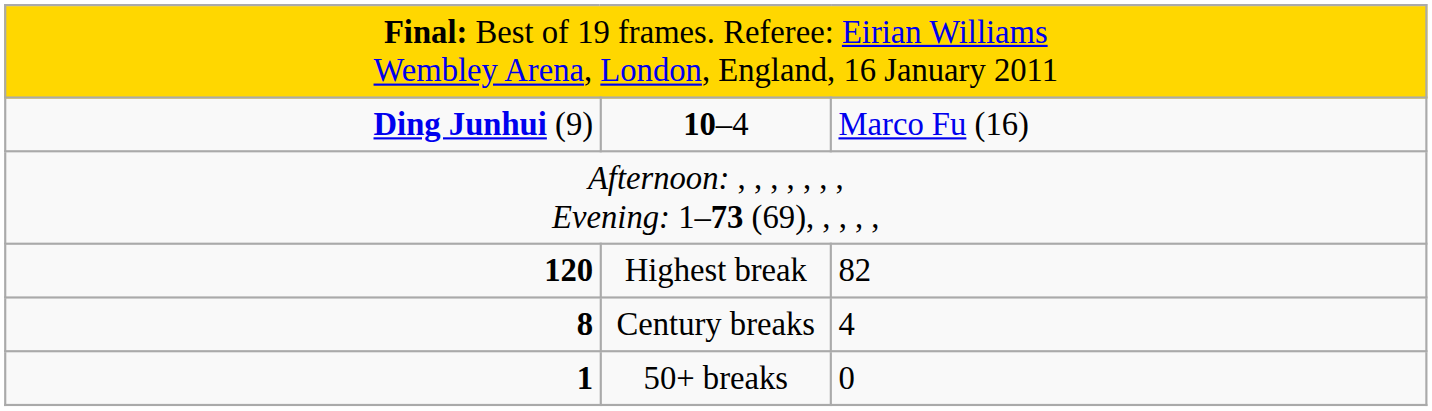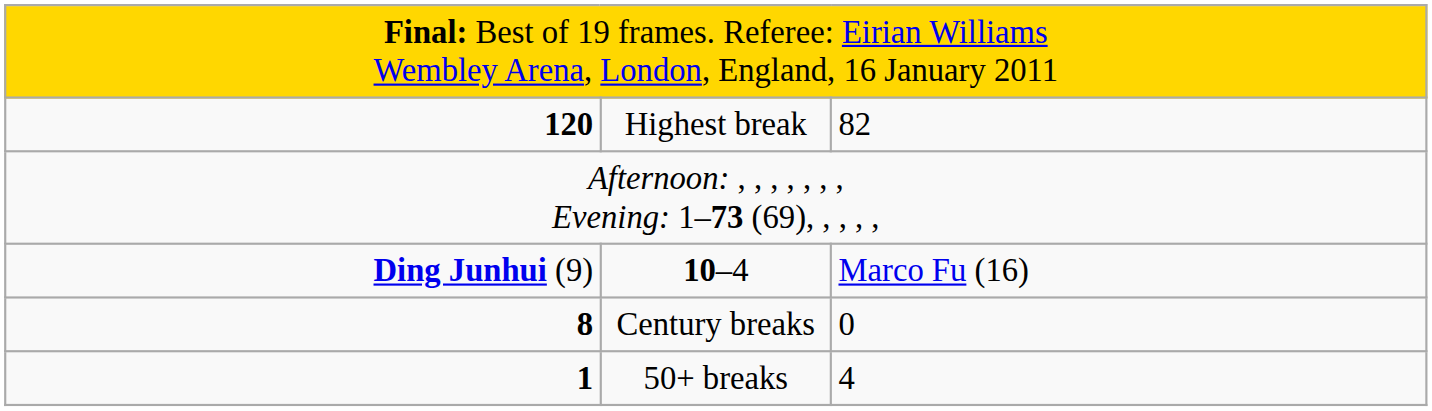 <table class="wikitable" style="font-size: 95%; margin: 1em auto 1em auto;">
 <tr>
 <td colspan="3" align="center" bgcolor="#ffd700"><strong>Final:</strong> Best of 19 frames. Referee: <a href='#'>Eirian Williams</a><br><a href='#'>Wembley Arena</a>, <a href='#'>London</a>, England, 16 January 2011</td>
+</tr>
+<tr>
+<td align="right"><strong>120</strong></td>
+<td align="center">Highest break</td>
+<td>82</td>
+</tr>
+<tr>
+<td colspan="3" align="center" style="font-size: 100%"><em>Afternoon:</em> , , , , , , ,  <br><em>Evening:</em> 1–<strong>73</strong> (69), , , , , </td>
 </tr>
 <tr>
 <td width = "270" align="right"><strong><a href='#'>Ding Junhui</a></strong> (9)<br></td>
 <td width = "100" align="center"><strong>10</strong>–4</td>
 <td width = "270"><a href='#'>Marco Fu</a> (16)<br></td>
 </tr>
 <tr>
-<td colspan="3" align="center" style="font-size: 100%"><em>Afternoon:</em> , , , , , , ,  <br><em>Evening:</em> 1–<strong>73</strong> (69), , , , , </td>
-</tr>
-<tr>
-<td align="right"><strong>120</strong></td>
-<td align="center">Highest break</td>
-<td>82</td>
-</tr>
-<tr>
 <td align="right"><strong>8</strong></td>
 <td align="center">Century breaks</td>
-<td>4</td>
+<td>0</td>
 </tr>
 <tr>
 <td align="right"><strong>1</strong></td>
 <td align="center">50+ breaks</td>
-<td>0</td>
+<td>4</td>
 </tr>
 </table>
